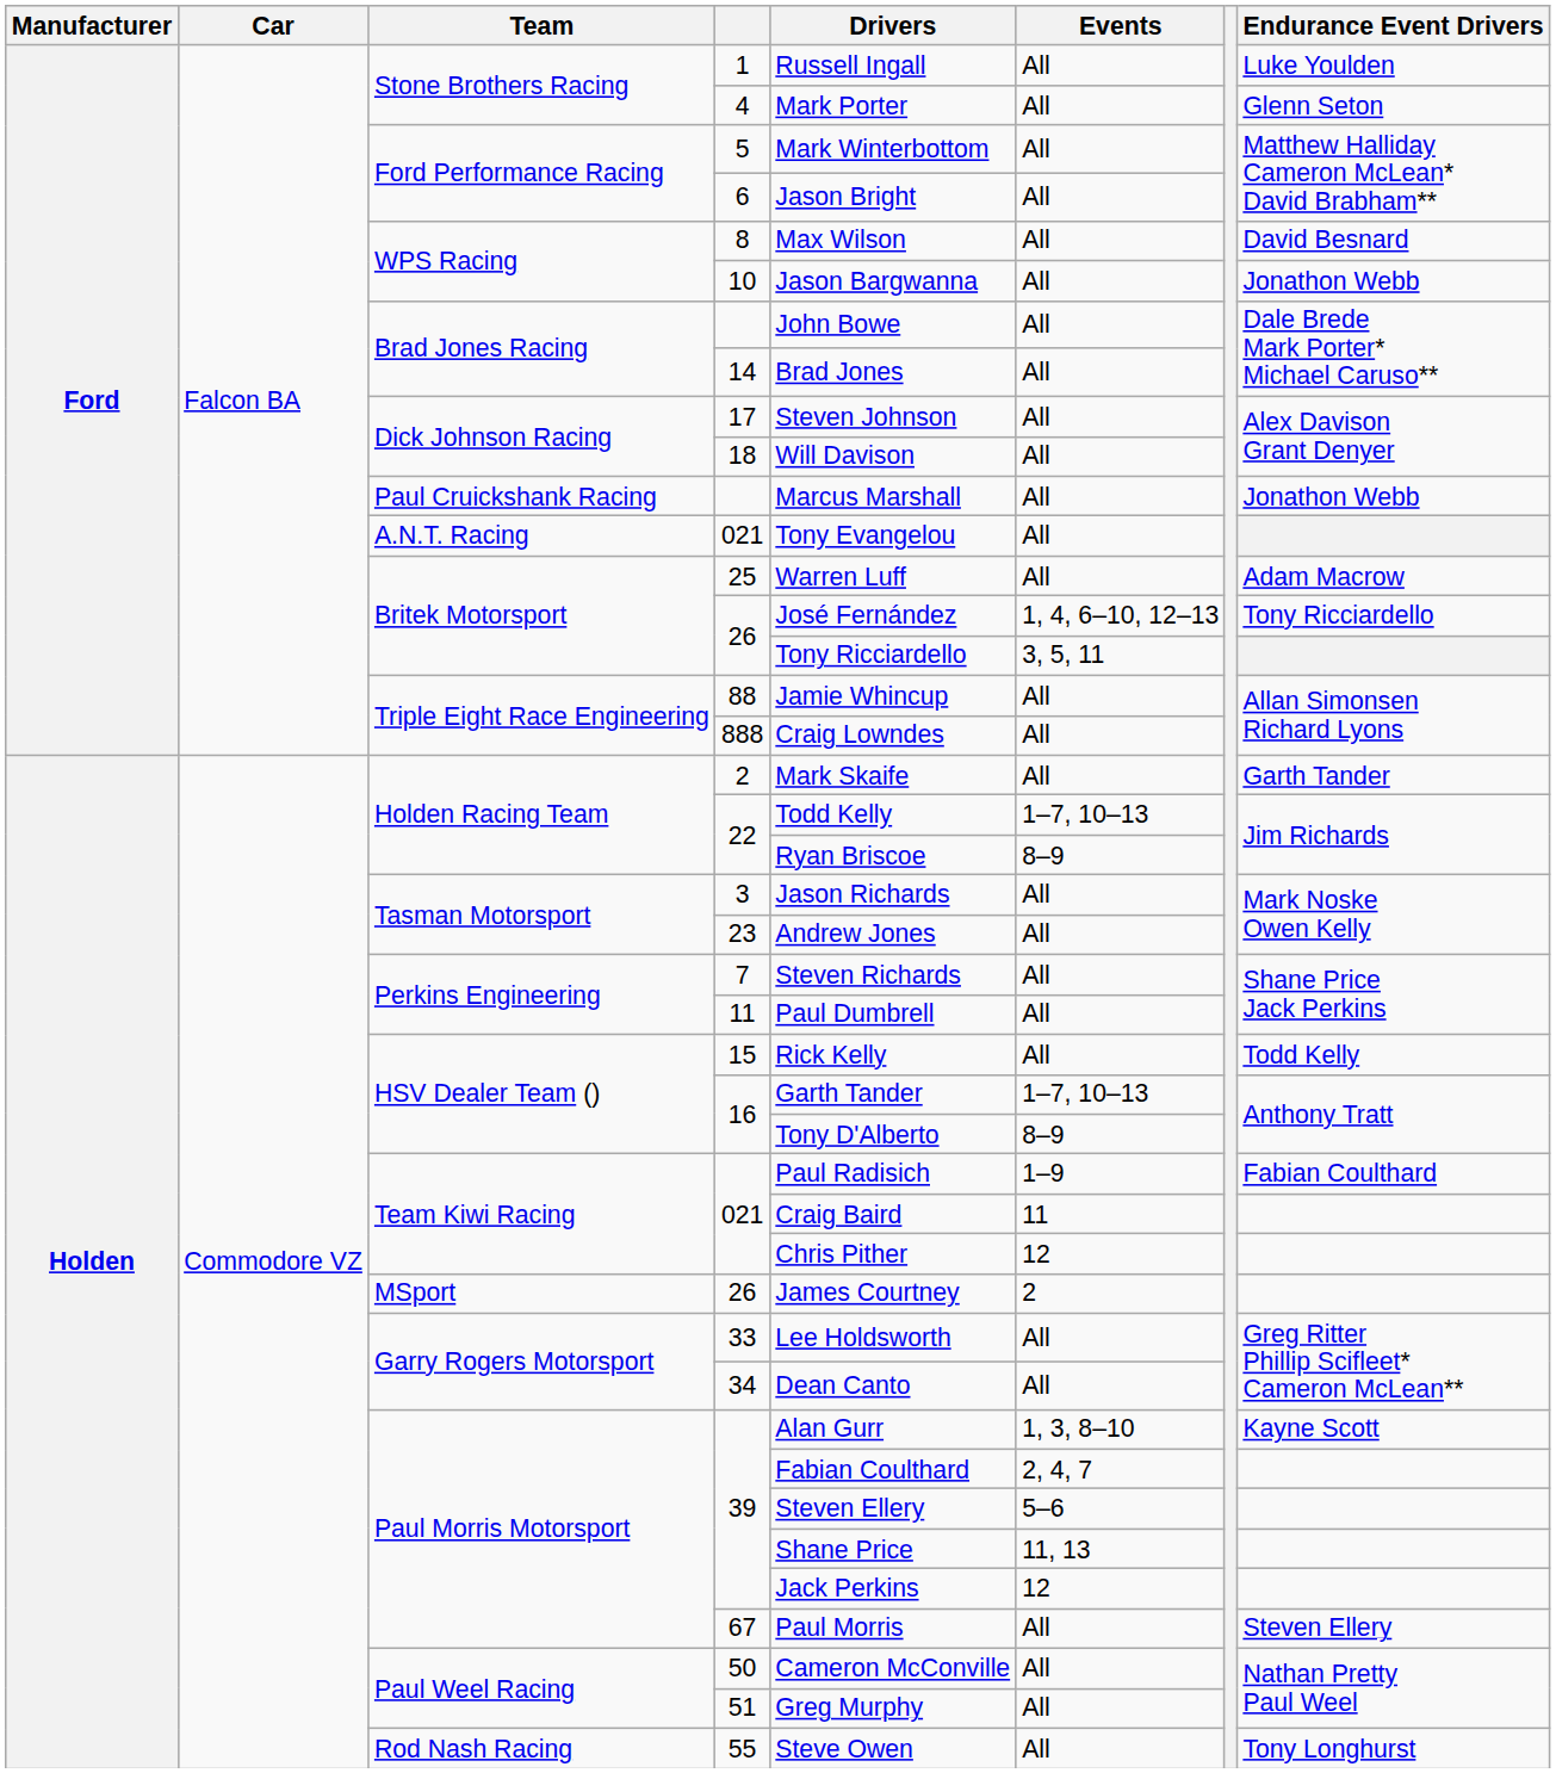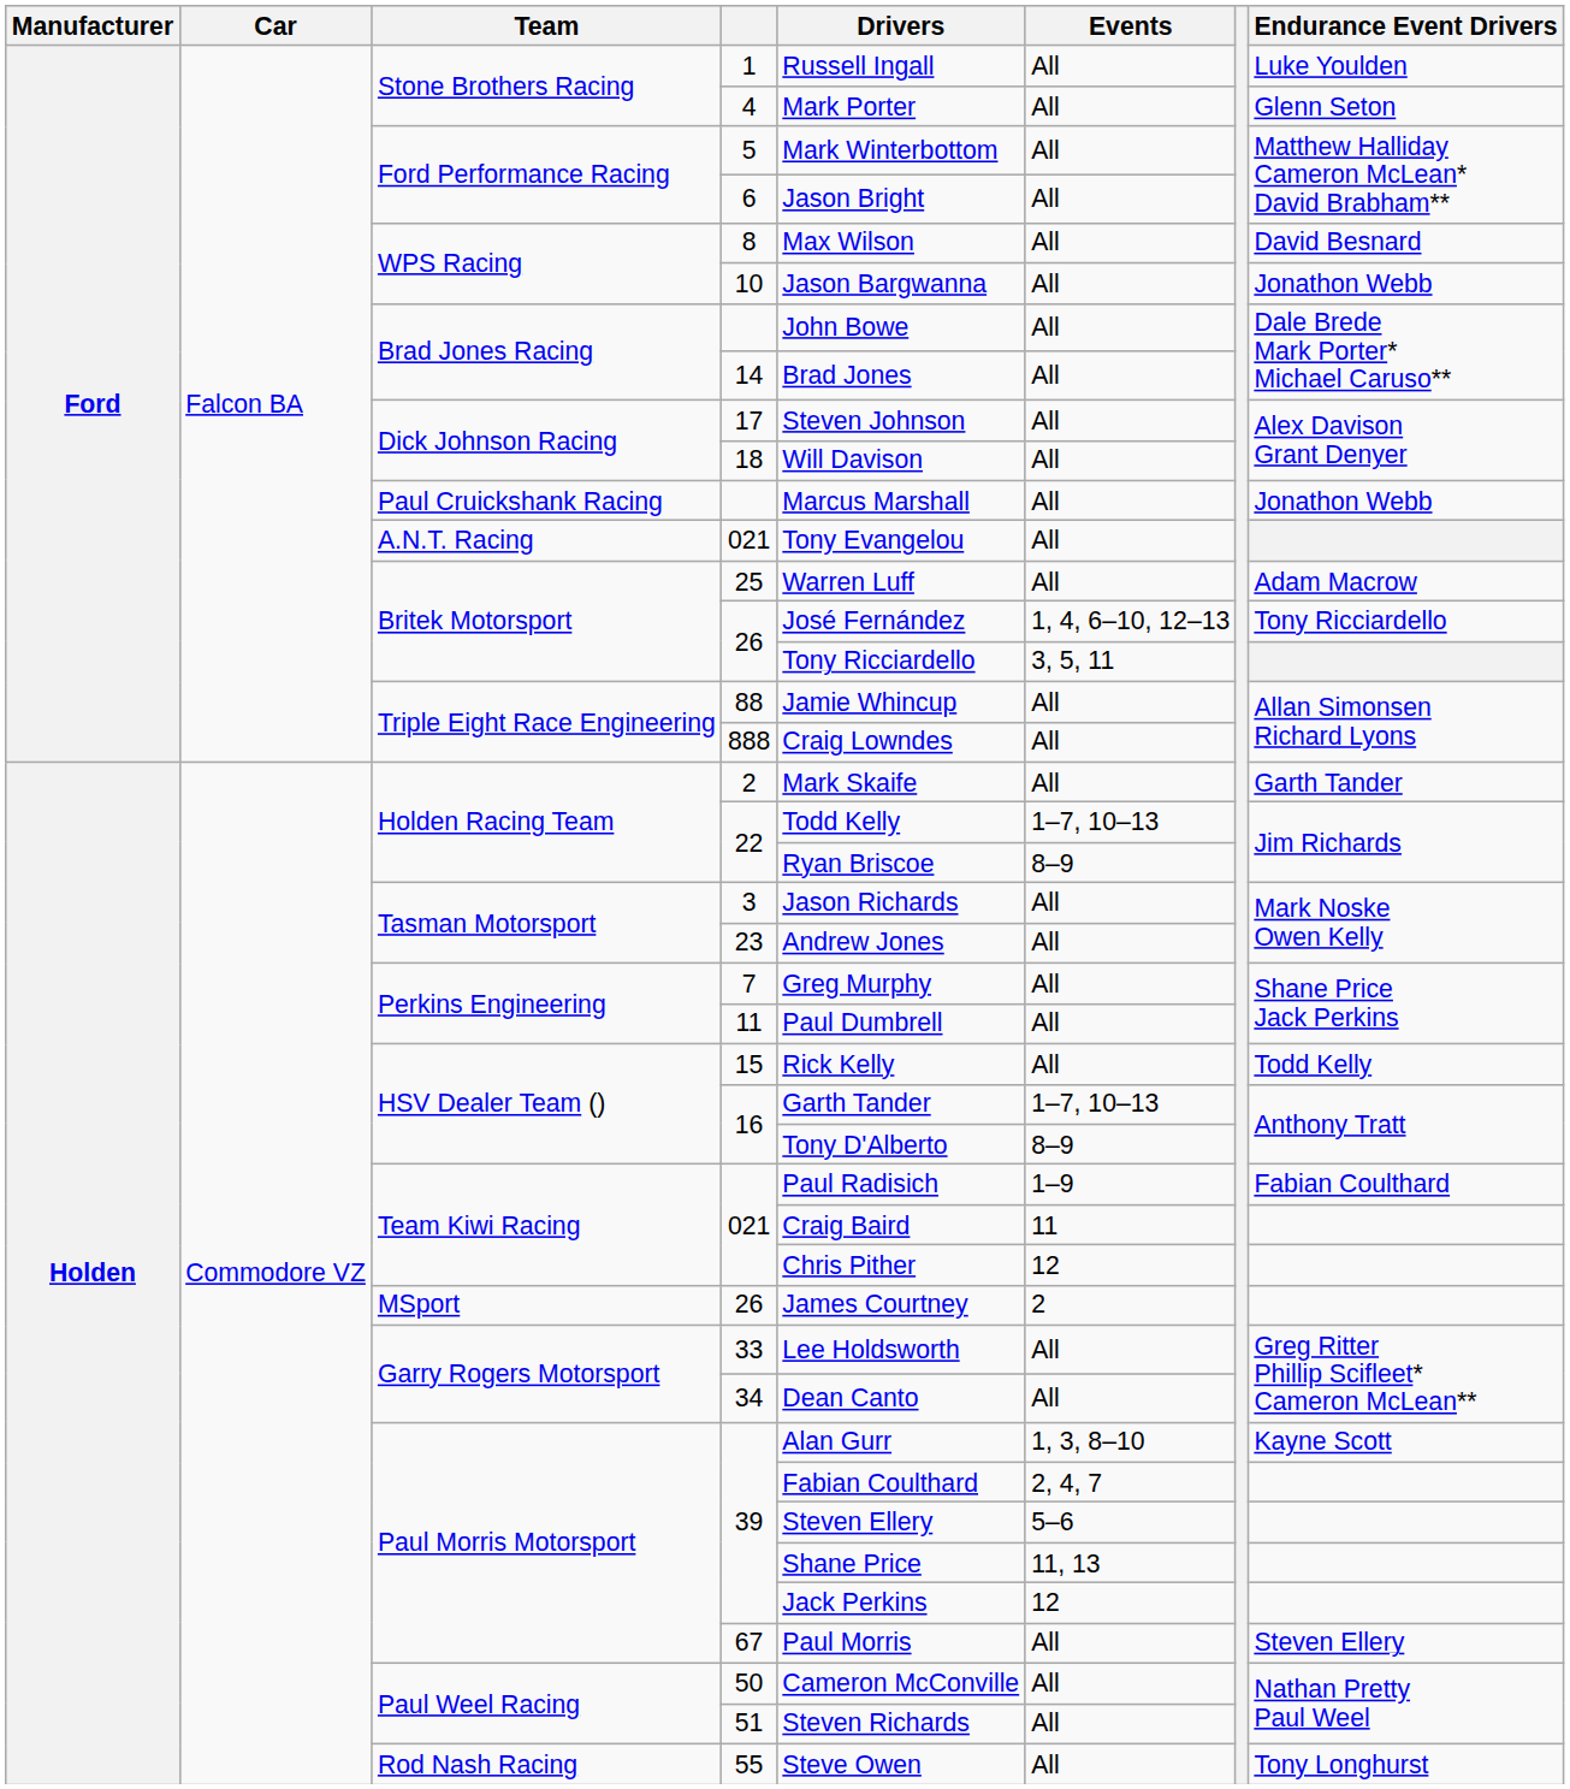 <table class="wikitable" style="font-size: 85%;">
 <tr>
 <th>Manufacturer</th>
 <th>Car</th>
 <th>Team</th>
 <th></th>
 <th>Drivers</th>
 <th>Events</th>
 <th rowspan=43></th>
 <th>Endurance Event Drivers</th>
 </tr>
 <tr>
 <th rowspan=17><a href='#'>Ford</a></th>
 <td rowspan=17><a href='#'>Falcon BA</a></td>
 <td rowspan=2><a href='#'>Stone Brothers Racing</a></td>
 <td align=center>1</td>
 <td> <a href='#'>Russell Ingall</a></td>
 <td>All</td>
 <td> <a href='#'>Luke Youlden</a></td>
 </tr>
 <tr>
 <td align=center>4</td>
 <td> <a href='#'>Mark Porter</a></td>
 <td>All</td>
 <td> <a href='#'>Glenn Seton</a></td>
 </tr>
 <tr>
 <td rowspan=2><a href='#'>Ford Performance Racing</a></td>
 <td align=center>5</td>
 <td> <a href='#'>Mark Winterbottom</a></td>
 <td>All</td>
 <td rowspan=2> <a href='#'>Matthew Halliday</a> <br> <a href='#'>Cameron McLean</a>* <br> <a href='#'>David Brabham</a>**</td>
 </tr>
 <tr>
 <td align=center>6</td>
 <td> <a href='#'>Jason Bright</a></td>
 <td>All</td>
 </tr>
 <tr>
 <td rowspan=2><a href='#'>WPS Racing</a></td>
 <td align=center>8</td>
 <td> <a href='#'>Max Wilson</a></td>
 <td>All</td>
 <td> <a href='#'>David Besnard</a></td>
 </tr>
 <tr>
 <td align=center>10</td>
 <td> <a href='#'>Jason Bargwanna</a></td>
 <td>All</td>
 <td> <a href='#'>Jonathon Webb</a></td>
 </tr>
 <tr>
 <td rowspan=2><a href='#'>Brad Jones Racing</a></td>
 <td align=center></td>
 <td> <a href='#'>John Bowe</a></td>
 <td>All</td>
 <td rowspan=2> <a href='#'>Dale Brede</a> <br> <a href='#'>Mark Porter</a>* <br> <a href='#'>Michael Caruso</a>**</td>
 </tr>
 <tr>
 <td align=center>14</td>
 <td> <a href='#'>Brad Jones</a></td>
 <td>All</td>
 </tr>
 <tr>
 <td rowspan=2><a href='#'>Dick Johnson Racing</a></td>
 <td align=center>17</td>
 <td> <a href='#'>Steven Johnson</a></td>
 <td>All</td>
 <td rowspan=2> <a href='#'>Alex Davison</a><br>  <a href='#'>Grant Denyer</a></td>
 </tr>
 <tr>
 <td align=center>18</td>
 <td> <a href='#'>Will Davison</a></td>
 <td>All</td>
 </tr>
 <tr>
 <td><a href='#'>Paul Cruickshank Racing</a></td>
 <td align=center></td>
 <td> <a href='#'>Marcus Marshall</a></td>
 <td>All</td>
 <td> <a href='#'>Jonathon Webb</a></td>
 </tr>
 <tr>
 <td><a href='#'>A.N.T. Racing</a></td>
 <td align=center>021</td>
 <td> <a href='#'>Tony Evangelou</a></td>
 <td>All</td>
 <th></th>
 </tr>
 <tr>
 <td rowspan=3><a href='#'>Britek Motorsport</a></td>
 <td align=center>25</td>
 <td> <a href='#'>Warren Luff</a></td>
 <td>All</td>
 <td> <a href='#'>Adam Macrow</a></td>
 </tr>
 <tr>
 <td align=center rowspan=2>26</td>
 <td> <a href='#'>José Fernández</a></td>
 <td>1, 4, 6–10, 12–13</td>
 <td> <a href='#'>Tony Ricciardello</a></td>
 </tr>
 <tr>
 <td> <a href='#'>Tony Ricciardello</a></td>
 <td>3, 5, 11</td>
 <th></th>
 </tr>
 <tr>
 <td rowspan=2><a href='#'>Triple Eight Race Engineering</a></td>
 <td align=center>88</td>
 <td> <a href='#'>Jamie Whincup</a></td>
 <td>All</td>
 <td rowspan=2> <a href='#'>Allan Simonsen</a><br> <a href='#'>Richard Lyons</a></td>
 </tr>
 <tr>
 <td align=center>888</td>
 <td> <a href='#'>Craig Lowndes</a></td>
 <td>All</td>
 </tr>
 <tr>
 <th rowspan=25><a href='#'>Holden</a></th>
 <td rowspan=25><a href='#'>Commodore VZ</a></td>
 <td rowspan=3><a href='#'>Holden Racing Team</a></td>
 <td align=center>2</td>
 <td> <a href='#'>Mark Skaife</a></td>
 <td>All</td>
 <td> <a href='#'>Garth Tander</a></td>
 </tr>
 <tr>
 <td align=center rowspan=2>22</td>
 <td> <a href='#'>Todd Kelly</a></td>
 <td>1–7, 10–13</td>
 <td rowspan=2> <a href='#'>Jim Richards</a></td>
 </tr>
 <tr>
 <td> <a href='#'>Ryan Briscoe</a></td>
 <td>8–9</td>
 </tr>
 <tr>
 <td rowspan=2><a href='#'>Tasman Motorsport</a></td>
 <td align=center>3</td>
 <td> <a href='#'>Jason Richards</a></td>
 <td>All</td>
 <td rowspan=2> <a href='#'>Mark Noske</a><br>  <a href='#'>Owen Kelly</a></td>
 </tr>
 <tr>
 <td align=center>23</td>
 <td> <a href='#'>Andrew Jones</a></td>
 <td>All</td>
 </tr>
 <tr>
 <td rowspan=2><a href='#'>Perkins Engineering</a></td>
 <td align=center>7</td>
-<td> <a href='#'>Steven Richards</a></td>
+<td> <a href='#'>Greg Murphy</a></td>
 <td>All</td>
 <td rowspan=2> <a href='#'>Shane Price</a> <br> <a href='#'>Jack Perkins</a></td>
 </tr>
 <tr>
 <td align=center>11</td>
 <td> <a href='#'>Paul Dumbrell</a></td>
 <td>All</td>
 </tr>
 <tr>
 <td rowspan=3><a href='#'>HSV Dealer Team</a> ()</td>
 <td align=center>15</td>
 <td> <a href='#'>Rick Kelly</a></td>
 <td>All</td>
 <td> <a href='#'>Todd Kelly</a></td>
 </tr>
 <tr>
 <td align=center rowspan=2>16</td>
 <td> <a href='#'>Garth Tander</a></td>
 <td>1–7, 10–13</td>
 <td rowspan=2> <a href='#'>Anthony Tratt</a></td>
 </tr>
 <tr>
 <td> <a href='#'>Tony D'Alberto</a></td>
 <td>8–9</td>
 </tr>
 <tr>
 <td rowspan=3><a href='#'>Team Kiwi Racing</a></td>
 <td align=center rowspan=3>021</td>
 <td> <a href='#'>Paul Radisich</a></td>
 <td>1–9</td>
 <td> <a href='#'>Fabian Coulthard</a></td>
 </tr>
 <tr>
 <td> <a href='#'>Craig Baird</a></td>
 <td>11</td>
 <td></td>
 </tr>
 <tr>
 <td> <a href='#'>Chris Pither</a></td>
 <td>12</td>
 <td></td>
 </tr>
 <tr>
 <td><a href='#'>MSport</a></td>
 <td align=center>26</td>
 <td> <a href='#'>James Courtney</a></td>
 <td>2</td>
 <td></td>
 </tr>
 <tr>
 <td rowspan=2><a href='#'>Garry Rogers Motorsport</a></td>
 <td align=center>33</td>
 <td> <a href='#'>Lee Holdsworth</a></td>
 <td>All</td>
 <td rowspan=2> <a href='#'>Greg Ritter</a> <br> <a href='#'>Phillip Scifleet</a>* <br> <a href='#'>Cameron McLean</a>**</td>
 </tr>
 <tr>
 <td align=center>34</td>
 <td> <a href='#'>Dean Canto</a></td>
 <td>All</td>
 </tr>
 <tr>
 <td rowspan=6><a href='#'>Paul Morris Motorsport</a></td>
 <td align=center rowspan=5>39</td>
 <td> <a href='#'>Alan Gurr</a></td>
 <td>1, 3, 8–10</td>
 <td> <a href='#'>Kayne Scott</a></td>
 </tr>
 <tr>
 <td> <a href='#'>Fabian Coulthard</a></td>
 <td>2, 4, 7</td>
 <td></td>
 </tr>
 <tr>
 <td> <a href='#'>Steven Ellery</a></td>
 <td>5–6</td>
 <td></td>
 </tr>
 <tr>
 <td> <a href='#'>Shane Price</a></td>
 <td>11, 13</td>
 <td></td>
 </tr>
 <tr>
 <td> <a href='#'>Jack Perkins</a></td>
 <td>12</td>
 <td></td>
 </tr>
 <tr>
 <td align=center>67</td>
 <td> <a href='#'>Paul Morris</a></td>
 <td>All</td>
 <td> <a href='#'>Steven Ellery</a></td>
 </tr>
 <tr>
 <td rowspan=2><a href='#'>Paul Weel Racing</a></td>
 <td align=center>50</td>
 <td> <a href='#'>Cameron McConville</a></td>
 <td>All</td>
 <td rowspan=2> <a href='#'>Nathan Pretty</a> <br> <a href='#'>Paul Weel</a></td>
 </tr>
 <tr>
 <td align=center>51</td>
-<td> <a href='#'>Greg Murphy</a></td>
+<td> <a href='#'>Steven Richards</a></td>
 <td>All</td>
 </tr>
 <tr>
 <td><a href='#'>Rod Nash Racing</a></td>
 <td align=center>55</td>
 <td> <a href='#'>Steve Owen</a></td>
 <td>All</td>
 <td> <a href='#'>Tony Longhurst</a></td>
 </tr>
 <tr>
 </tr>
 </table>
